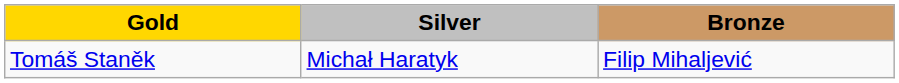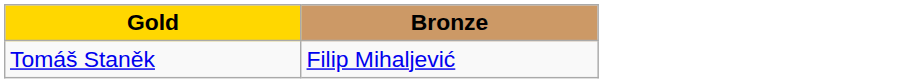 <table class="wikitable" style="text-align:left">
 <tr align="center">
 <td width=200 bgcolor=gold><strong>Gold</strong></td>
-<td width=200 bgcolor=silver><strong>Silver</strong></td>
 <td width=200 bgcolor=CC9966><strong>Bronze</strong></td>
 </tr>
 <tr>
 <td><a href='#'>Tomáš Staněk</a><br><em></em></td>
-<td><a href='#'>Michał Haratyk</a><br><em></em></td>
 <td><a href='#'>Filip Mihaljević</a><br><em></em></td>
 </tr>
 </table>
